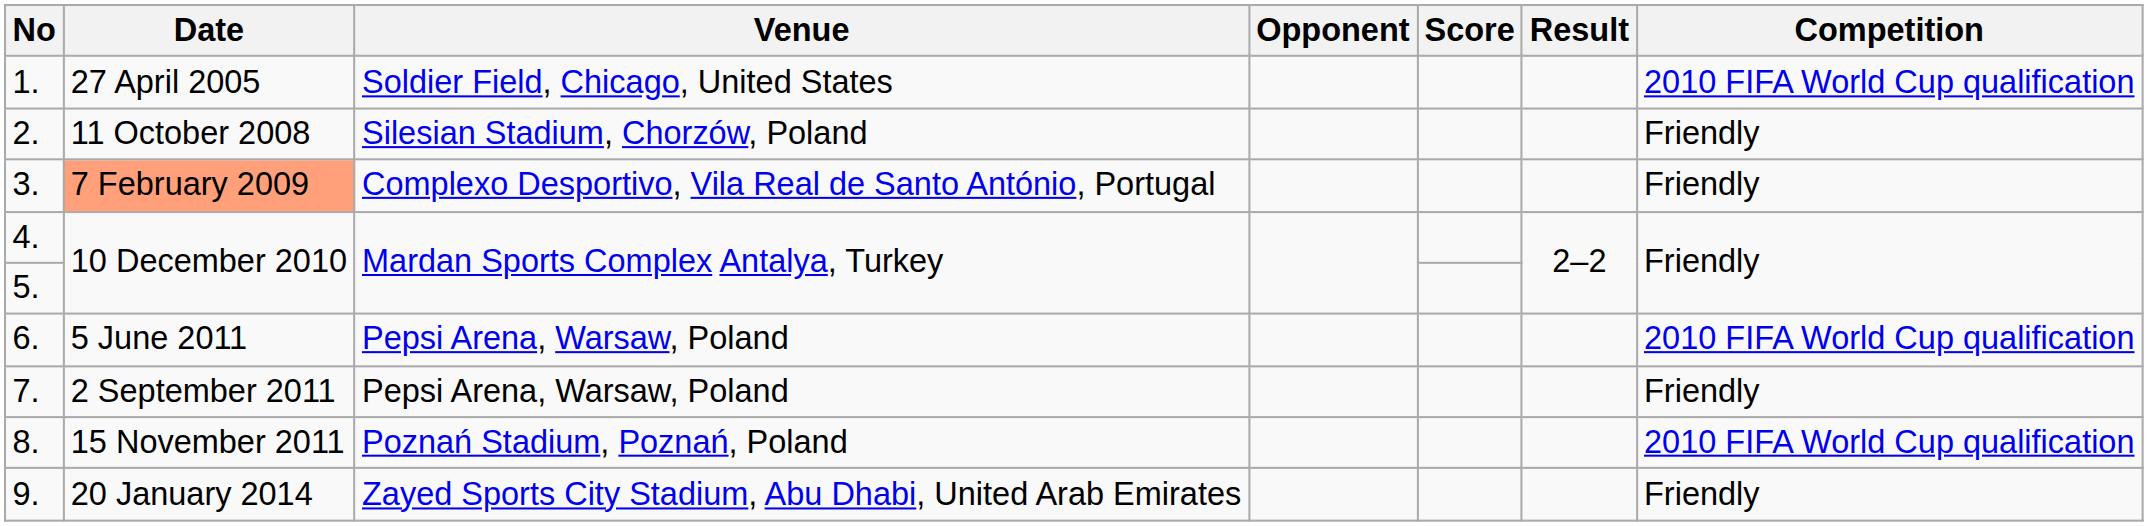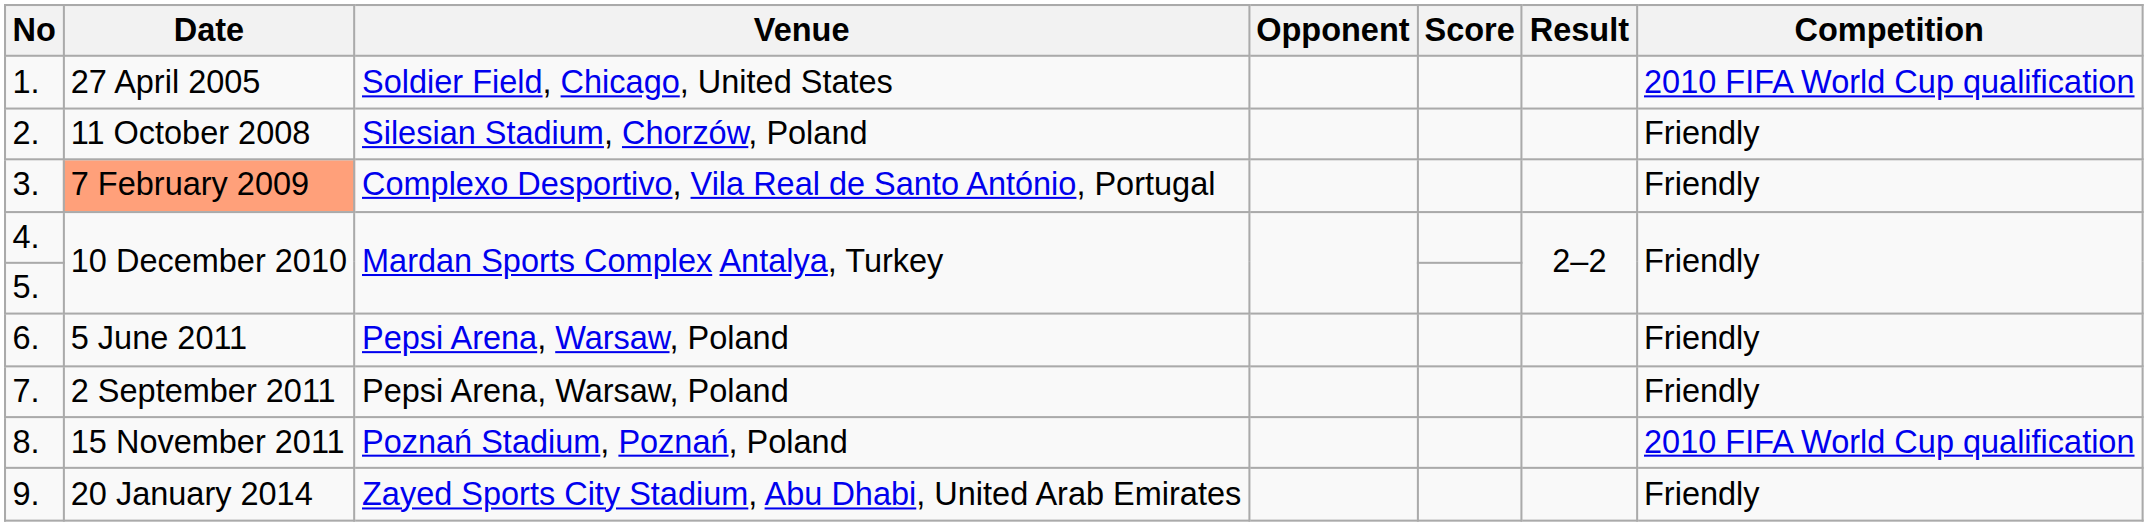 <table class="wikitable sortable">
 <tr>
 <th>No</th>
 <th>Date</th>
 <th>Venue</th>
 <th>Opponent</th>
 <th>Score</th>
 <th>Result</th>
 <th>Competition</th>
 </tr>
 <tr>
 <td>1.</td>
 <td>27 April 2005</td>
 <td><a href='#'>Soldier Field</a>, <a href='#'>Chicago</a>, United States</td>
 <td></td>
 <td></td>
 <td></td>
 <td><a href='#'>2010 FIFA World Cup qualification</a></td>
 </tr>
 <tr>
 <td>2.</td>
 <td>11 October 2008</td>
 <td><a href='#'>Silesian Stadium</a>, <a href='#'>Chorzów</a>, Poland</td>
 <td></td>
 <td></td>
 <td></td>
 <td>Friendly</td>
 </tr>
 <tr>
 <td>3.</td>
 <td style="background: lightsalmon;">7 February 2009</td>
 <td><a href='#'>Complexo Desportivo</a>, <a href='#'>Vila Real de Santo António</a>, Portugal</td>
 <td></td>
 <td></td>
 <td></td>
 <td>Friendly</td>
 </tr>
 <tr>
 <td>4.</td>
 <td rowspan=2>10 December 2010</td>
 <td rowspan=2><a href='#'>Mardan Sports Complex</a> <a href='#'>Antalya</a>, Turkey</td>
 <td rowspan=2></td>
 <td></td>
 <td rowspan=2 style="text-align:center;">2–2</td>
 <td rowspan=2>Friendly</td>
 </tr>
 <tr>
 <td>5.</td>
 <td></td>
 </tr>
 <tr>
 <td>6.</td>
 <td>5 June 2011</td>
 <td><a href='#'>Pepsi Arena</a>, <a href='#'>Warsaw</a>, Poland</td>
 <td></td>
 <td></td>
 <td></td>
-<td><a href='#'>2010 FIFA World Cup qualification</a></td>
+<td>Friendly</td>
 </tr>
 <tr>
 <td>7.</td>
 <td>2 September 2011</td>
 <td>Pepsi Arena, Warsaw, Poland</td>
 <td></td>
 <td></td>
 <td></td>
 <td>Friendly</td>
 </tr>
 <tr>
 <td>8.</td>
 <td>15 November 2011</td>
 <td><a href='#'>Poznań Stadium</a>, <a href='#'>Poznań</a>, Poland</td>
 <td></td>
 <td></td>
 <td></td>
 <td><a href='#'>2010 FIFA World Cup qualification</a></td>
 </tr>
 <tr>
 <td>9.</td>
 <td>20 January 2014</td>
 <td><a href='#'>Zayed Sports City Stadium</a>, <a href='#'>Abu Dhabi</a>, United Arab Emirates</td>
 <td></td>
 <td></td>
 <td></td>
 <td>Friendly</td>
 </tr>
 </table>
